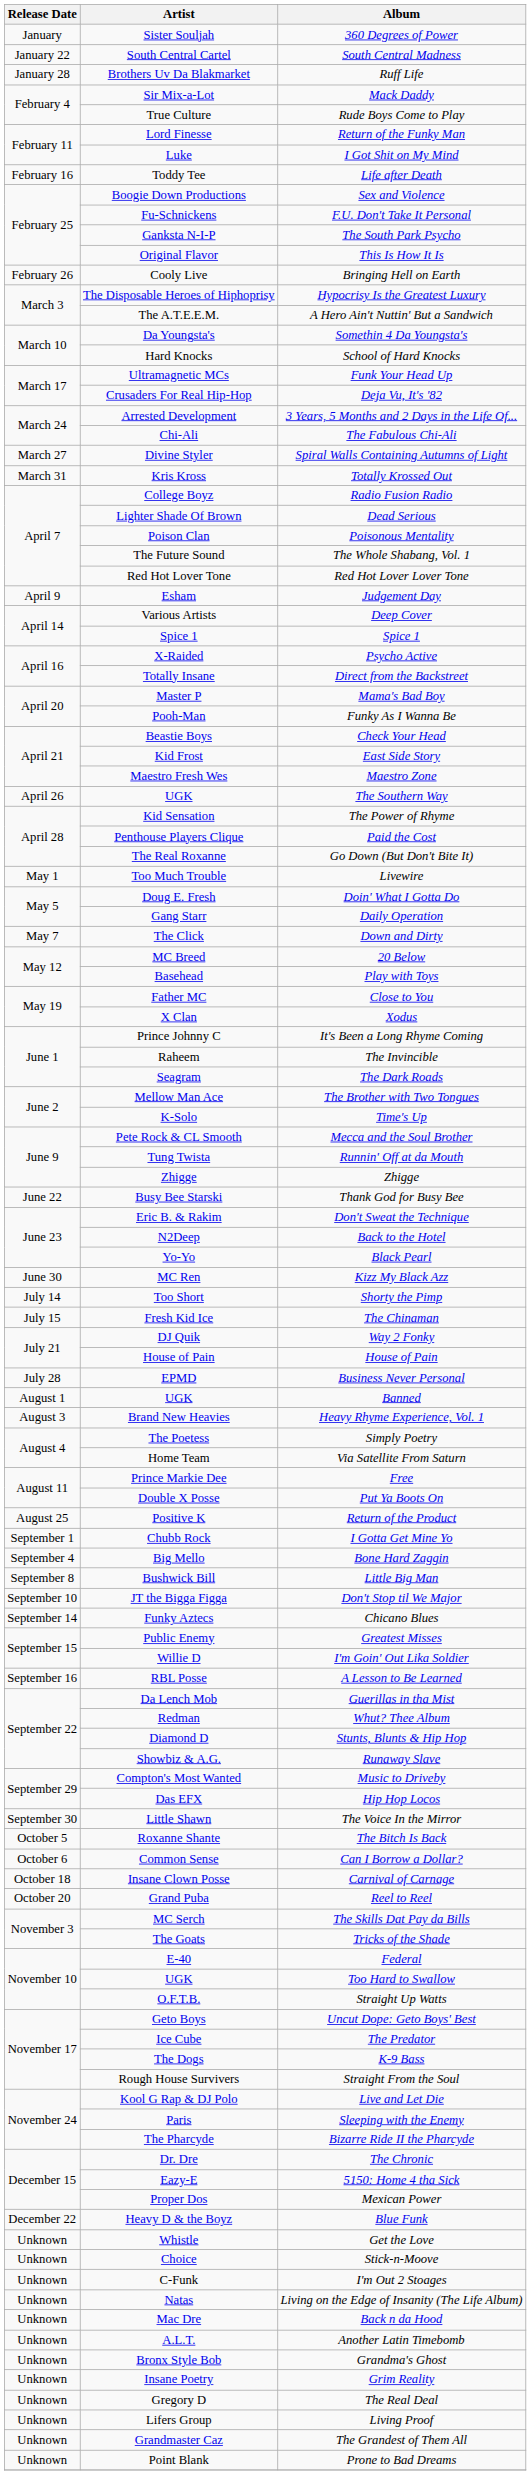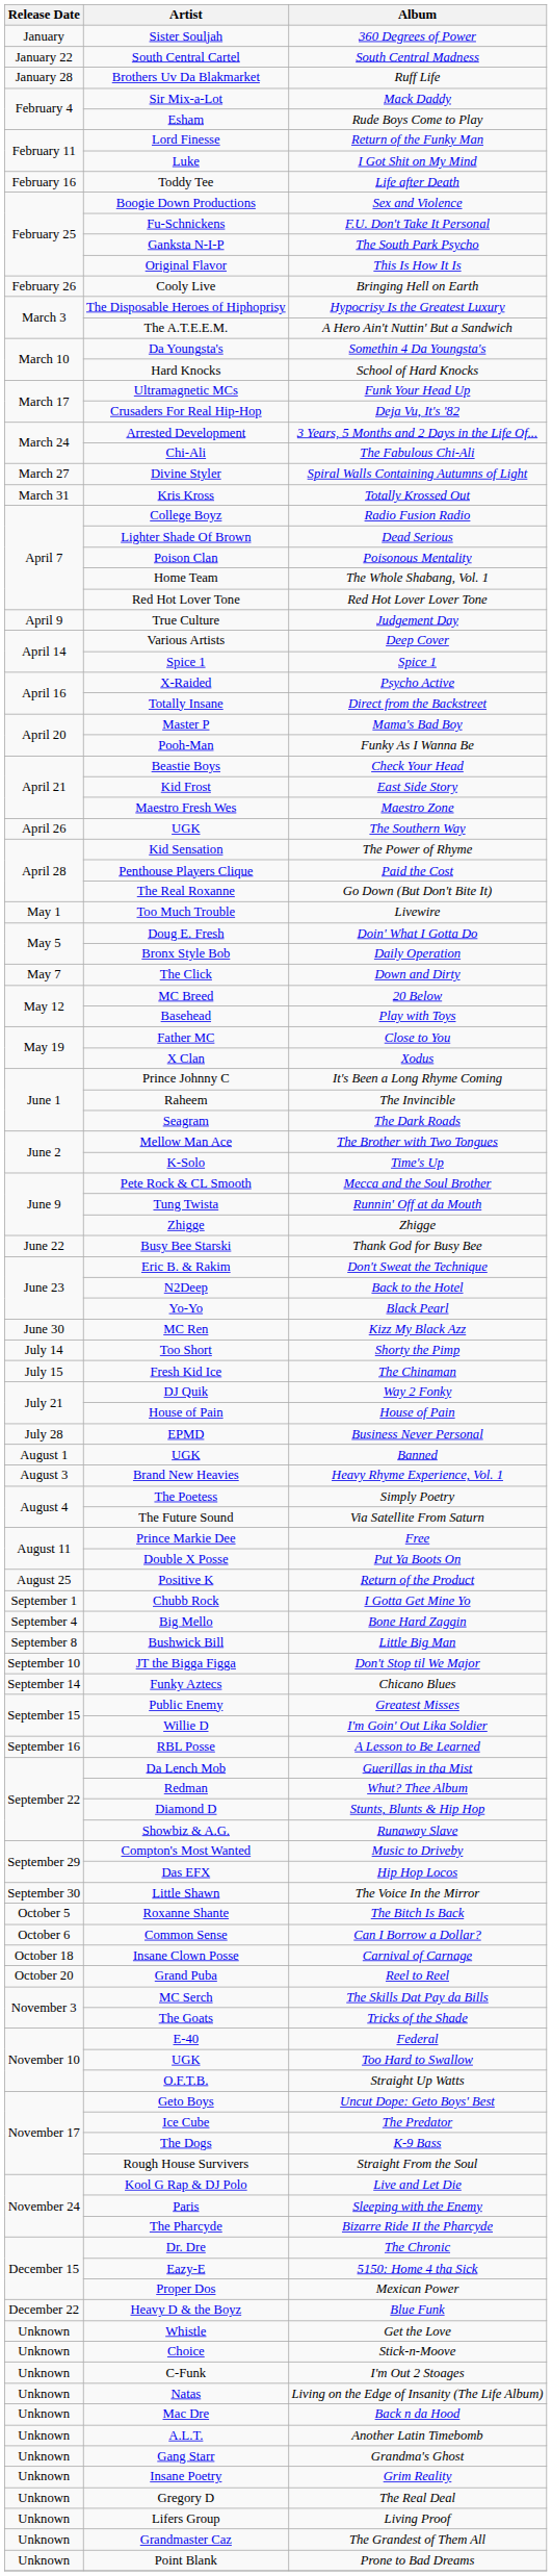 <table class="wikitable" style="text-align:center;">
 <tr>
 <th scope="col">Release Date</th>
 <th scope="col">Artist</th>
 <th scope="col">Album</th>
 </tr>
 <tr>
 <td>January</td>
 <td><a href='#'>Sister Souljah</a></td>
 <td><em><a href='#'>360 Degrees of Power</a></em></td>
 </tr>
 <tr>
 <td>January 22</td>
 <td><a href='#'>South Central Cartel</a></td>
 <td><em><a href='#'>South Central Madness</a></em></td>
 </tr>
 <tr>
 <td>January 28</td>
 <td><a href='#'>Brothers Uv Da Blakmarket</a></td>
 <td><em>Ruff Life</em></td>
 </tr>
 <tr>
 <td rowspan="2">February 4</td>
 <td><a href='#'>Sir Mix-a-Lot</a></td>
 <td><em><a href='#'>Mack Daddy</a></em></td>
 </tr>
 <tr>
-<td>True Culture</td>
+<td><a href='#'>Esham</a></td>
 <td><em>Rude Boys Come to Play</em></td>
 </tr>
 <tr>
 <td rowspan="2">February 11</td>
 <td><a href='#'>Lord Finesse</a></td>
 <td><em><a href='#'>Return of the Funky Man</a></em></td>
 </tr>
 <tr>
 <td><a href='#'>Luke</a></td>
 <td><em><a href='#'>I Got Shit on My Mind</a></em></td>
 </tr>
 <tr>
 <td>February 16</td>
 <td>Toddy Tee</td>
 <td><em><a href='#'>Life after Death</a></em></td>
 </tr>
 <tr>
 <td rowspan="4">February 25</td>
 <td><a href='#'>Boogie Down Productions</a></td>
 <td><em><a href='#'>Sex and Violence</a></em></td>
 </tr>
 <tr>
 <td><a href='#'>Fu-Schnickens</a></td>
 <td><em><a href='#'>F.U. Don't Take It Personal</a></em></td>
 </tr>
 <tr>
 <td><a href='#'>Ganksta N-I-P</a></td>
 <td><em><a href='#'>The South Park Psycho</a></em></td>
 </tr>
 <tr>
 <td><a href='#'>Original Flavor</a></td>
 <td><em><a href='#'>This Is How It Is</a></em></td>
 </tr>
 <tr>
 <td>February 26</td>
 <td>Cooly Live</td>
 <td><em>Bringing Hell on Earth</em></td>
 </tr>
 <tr>
 <td rowspan="2">March 3</td>
 <td><a href='#'>The Disposable Heroes of Hiphoprisy</a></td>
 <td><em><a href='#'>Hypocrisy Is the Greatest Luxury</a></em></td>
 </tr>
 <tr>
 <td>The A.T.E.E.M.</td>
 <td><em>A Hero Ain't Nuttin' But a Sandwich</em></td>
 </tr>
 <tr>
 <td rowspan="2">March 10</td>
 <td><a href='#'>Da Youngsta's</a></td>
 <td><em><a href='#'>Somethin 4 Da Youngsta's</a></em></td>
 </tr>
 <tr>
 <td>Hard Knocks</td>
 <td><em>School of Hard Knocks</em></td>
 </tr>
 <tr>
 <td rowspan="2">March 17</td>
 <td><a href='#'>Ultramagnetic MCs</a></td>
 <td><em><a href='#'>Funk Your Head Up</a></em></td>
 </tr>
 <tr>
 <td><a href='#'>Crusaders For Real Hip-Hop</a></td>
 <td><em><a href='#'>Deja Vu, It's '82</a></em></td>
 </tr>
 <tr>
 <td rowspan="2">March 24</td>
 <td><a href='#'>Arrested Development</a></td>
 <td><em><a href='#'>3 Years, 5 Months and 2 Days in the Life Of...</a></em></td>
 </tr>
 <tr>
 <td><a href='#'>Chi-Ali</a></td>
 <td><em><a href='#'>The Fabulous Chi-Ali</a></em></td>
 </tr>
 <tr>
 <td>March 27</td>
 <td><a href='#'>Divine Styler</a></td>
 <td><em><a href='#'>Spiral Walls Containing Autumns of Light</a></em></td>
 </tr>
 <tr>
 <td>March 31</td>
 <td><a href='#'>Kris Kross</a></td>
 <td><em><a href='#'>Totally Krossed Out</a></em></td>
 </tr>
 <tr>
 <td rowspan="5">April 7</td>
 <td><a href='#'>College Boyz</a></td>
 <td><em><a href='#'>Radio Fusion Radio</a></em></td>
 </tr>
 <tr>
 <td><a href='#'>Lighter Shade Of Brown</a></td>
 <td><em><a href='#'>Dead Serious</a></em></td>
 </tr>
 <tr>
 <td><a href='#'>Poison Clan</a></td>
 <td><em><a href='#'>Poisonous Mentality</a></em></td>
 </tr>
 <tr>
-<td>The Future Sound</td>
+<td>Home Team</td>
 <td><em>The Whole Shabang, Vol. 1</em></td>
 </tr>
 <tr>
 <td>Red Hot Lover Tone</td>
 <td><em>Red Hot Lover Lover Tone</em></td>
 </tr>
 <tr>
 <td>April 9</td>
-<td><a href='#'>Esham</a></td>
+<td>True Culture</td>
 <td><em><a href='#'>Judgement Day</a></em></td>
 </tr>
 <tr>
 <td rowspan="2">April 14</td>
 <td>Various Artists</td>
 <td><em><a href='#'>Deep Cover</a></em></td>
 </tr>
 <tr>
 <td><a href='#'>Spice 1</a></td>
 <td><em><a href='#'>Spice 1</a></em></td>
 </tr>
 <tr>
 <td rowspan="2">April 16</td>
 <td><a href='#'>X-Raided</a></td>
 <td><em><a href='#'>Psycho Active</a></em></td>
 </tr>
 <tr>
 <td><a href='#'>Totally Insane</a></td>
 <td><em><a href='#'>Direct from the Backstreet</a></em></td>
 </tr>
 <tr>
 <td rowspan="2">April 20</td>
 <td><a href='#'>Master P</a></td>
 <td><em><a href='#'>Mama's Bad Boy</a></em></td>
 </tr>
 <tr>
 <td><a href='#'>Pooh-Man</a></td>
 <td><em>Funky As I Wanna Be</em></td>
 </tr>
 <tr>
 <td rowspan="3">April 21</td>
 <td><a href='#'>Beastie Boys</a></td>
 <td><em><a href='#'>Check Your Head</a></em></td>
 </tr>
 <tr>
 <td><a href='#'>Kid Frost</a></td>
 <td><em><a href='#'>East Side Story</a></em></td>
 </tr>
 <tr>
 <td><a href='#'>Maestro Fresh Wes</a></td>
 <td><em><a href='#'>Maestro Zone</a></em></td>
 </tr>
 <tr>
 <td>April 26</td>
 <td><a href='#'>UGK</a></td>
 <td><em><a href='#'>The Southern Way</a></em></td>
 </tr>
 <tr>
 <td rowspan="3">April 28</td>
 <td><a href='#'>Kid Sensation</a></td>
 <td><em>The Power of Rhyme</em></td>
 </tr>
 <tr>
 <td><a href='#'>Penthouse Players Clique</a></td>
 <td><em><a href='#'>Paid the Cost</a></em></td>
 </tr>
 <tr>
 <td><a href='#'>The Real Roxanne</a></td>
 <td><em>Go Down (But Don't Bite It)</em></td>
 </tr>
 <tr>
 <td>May 1</td>
 <td><a href='#'>Too Much Trouble</a></td>
 <td><em>Livewire</em></td>
 </tr>
 <tr>
 <td rowspan="2">May 5</td>
 <td><a href='#'>Doug E. Fresh</a></td>
 <td><em><a href='#'>Doin' What I Gotta Do</a></em></td>
 </tr>
 <tr>
-<td><a href='#'>Gang Starr</a></td>
+<td><a href='#'>Bronx Style Bob</a></td>
 <td><em><a href='#'>Daily Operation</a></em></td>
 </tr>
 <tr>
 <td>May 7</td>
 <td><a href='#'>The Click</a></td>
 <td><em><a href='#'>Down and Dirty</a></em></td>
 </tr>
 <tr>
 <td rowspan="2">May 12</td>
 <td><a href='#'>MC Breed</a></td>
 <td><em><a href='#'>20 Below</a></em></td>
 </tr>
 <tr>
 <td><a href='#'>Basehead</a></td>
 <td><em><a href='#'>Play with Toys</a></em></td>
 </tr>
 <tr>
 <td rowspan="2">May 19</td>
 <td><a href='#'>Father MC</a></td>
 <td><em><a href='#'>Close to You</a></em></td>
 </tr>
 <tr>
 <td><a href='#'>X Clan</a></td>
 <td><em><a href='#'>Xodus</a></em></td>
 </tr>
 <tr>
 <td rowspan="3">June 1</td>
 <td>Prince Johnny C</td>
 <td><em>It's Been a Long Rhyme Coming</em></td>
 </tr>
 <tr>
 <td>Raheem</td>
 <td><em>The Invincible</em></td>
 </tr>
 <tr>
 <td><a href='#'>Seagram</a></td>
 <td><em><a href='#'>The Dark Roads</a></em></td>
 </tr>
 <tr>
 <td rowspan="2">June 2</td>
 <td><a href='#'>Mellow Man Ace</a></td>
 <td><em><a href='#'>The Brother with Two Tongues</a></em></td>
 </tr>
 <tr>
 <td><a href='#'>K-Solo</a></td>
 <td><em><a href='#'>Time's Up</a></em></td>
 </tr>
 <tr>
 <td rowspan="3">June 9</td>
 <td><a href='#'>Pete Rock & CL Smooth</a></td>
 <td><em><a href='#'>Mecca and the Soul Brother</a></em></td>
 </tr>
 <tr>
 <td><a href='#'>Tung Twista</a></td>
 <td><em><a href='#'>Runnin' Off at da Mouth</a></em></td>
 </tr>
 <tr>
 <td><a href='#'>Zhigge</a></td>
 <td><em>Zhigge</em></td>
 </tr>
 <tr>
 <td>June 22</td>
 <td><a href='#'>Busy Bee Starski</a></td>
 <td><em>Thank God for Busy Bee</em></td>
 </tr>
 <tr>
 <td rowspan="3">June 23</td>
 <td><a href='#'>Eric B. & Rakim</a></td>
 <td><em><a href='#'>Don't Sweat the Technique</a></em></td>
 </tr>
 <tr>
 <td><a href='#'>N2Deep</a></td>
 <td><em><a href='#'>Back to the Hotel</a></em></td>
 </tr>
 <tr>
 <td><a href='#'>Yo-Yo</a></td>
 <td><em><a href='#'>Black Pearl</a></em></td>
 </tr>
 <tr>
 <td>June 30</td>
 <td><a href='#'>MC Ren</a></td>
 <td><em><a href='#'>Kizz My Black Azz</a></em></td>
 </tr>
 <tr>
 <td>July 14</td>
 <td><a href='#'>Too Short</a></td>
 <td><em><a href='#'>Shorty the Pimp</a></em></td>
 </tr>
 <tr>
 <td>July 15</td>
 <td><a href='#'>Fresh Kid Ice</a></td>
 <td><em><a href='#'>The Chinaman</a></em></td>
 </tr>
 <tr>
 <td rowspan="2">July 21</td>
 <td><a href='#'>DJ Quik</a></td>
 <td><em><a href='#'>Way 2 Fonky</a></em></td>
 </tr>
 <tr>
 <td><a href='#'>House of Pain</a></td>
 <td><em><a href='#'>House of Pain</a></em></td>
 </tr>
 <tr>
 <td>July 28</td>
 <td><a href='#'>EPMD</a></td>
 <td><em><a href='#'>Business Never Personal</a></em></td>
 </tr>
 <tr>
 <td>August 1</td>
 <td><a href='#'>UGK</a></td>
 <td><em><a href='#'>Banned</a></em></td>
 </tr>
 <tr>
 <td>August 3</td>
 <td><a href='#'>Brand New Heavies</a></td>
 <td><em><a href='#'>Heavy Rhyme Experience, Vol. 1</a></em></td>
 </tr>
 <tr>
 <td rowspan="2">August 4</td>
 <td><a href='#'>The Poetess</a></td>
 <td><em>Simply Poetry</em></td>
 </tr>
 <tr>
-<td>Home Team</td>
+<td>The Future Sound</td>
 <td><em>Via Satellite From Saturn</em></td>
 </tr>
 <tr>
 <td rowspan="2">August 11</td>
 <td><a href='#'>Prince Markie Dee</a></td>
 <td><em><a href='#'>Free</a></em></td>
 </tr>
 <tr>
 <td><a href='#'>Double X Posse</a></td>
 <td><em><a href='#'>Put Ya Boots On</a></em></td>
 </tr>
 <tr>
 <td>August 25</td>
 <td><a href='#'>Positive K</a></td>
 <td><em><a href='#'>Return of the Product</a></em></td>
 </tr>
 <tr>
 <td>September 1</td>
 <td><a href='#'>Chubb Rock</a></td>
 <td><em><a href='#'>I Gotta Get Mine Yo</a></em></td>
 </tr>
 <tr>
 <td>September 4</td>
 <td><a href='#'>Big Mello</a></td>
 <td><em><a href='#'>Bone Hard Zaggin</a></em></td>
 </tr>
 <tr>
 <td>September 8</td>
 <td><a href='#'>Bushwick Bill</a></td>
 <td><em><a href='#'>Little Big Man</a></em></td>
 </tr>
 <tr>
 <td>September 10</td>
 <td><a href='#'>JT the Bigga Figga</a></td>
 <td><em><a href='#'>Don't Stop til We Major</a></em></td>
 </tr>
 <tr>
 <td>September 14</td>
 <td><a href='#'>Funky Aztecs</a></td>
 <td><em>Chicano Blues</em></td>
 </tr>
 <tr>
 <td rowspan="2">September 15</td>
 <td><a href='#'>Public Enemy</a></td>
 <td><em><a href='#'>Greatest Misses</a></em></td>
 </tr>
 <tr>
 <td><a href='#'>Willie D</a></td>
 <td><em><a href='#'>I'm Goin' Out Lika Soldier</a></em></td>
 </tr>
 <tr>
 <td>September 16</td>
 <td><a href='#'>RBL Posse</a></td>
 <td><em><a href='#'>A Lesson to Be Learned</a></em></td>
 </tr>
 <tr>
 <td rowspan="4">September 22</td>
 <td><a href='#'>Da Lench Mob</a></td>
 <td><em><a href='#'>Guerillas in tha Mist</a></em></td>
 </tr>
 <tr>
 <td><a href='#'>Redman</a></td>
 <td><em><a href='#'>Whut? Thee Album</a></em></td>
 </tr>
 <tr>
 <td><a href='#'>Diamond D</a></td>
 <td><em><a href='#'>Stunts, Blunts & Hip Hop</a></em></td>
 </tr>
 <tr>
 <td><a href='#'>Showbiz & A.G.</a></td>
 <td><em><a href='#'>Runaway Slave</a></em></td>
 </tr>
 <tr>
 <td rowspan="2">September 29</td>
 <td><a href='#'>Compton's Most Wanted</a></td>
 <td><em><a href='#'>Music to Driveby</a></em></td>
 </tr>
 <tr>
 <td><a href='#'>Das EFX</a></td>
 <td><em><a href='#'>Hip Hop Locos</a></em></td>
 </tr>
 <tr>
 <td>September 30</td>
 <td><a href='#'>Little Shawn</a></td>
 <td><em>The Voice In the Mirror</em></td>
 </tr>
 <tr>
 <td>October 5</td>
 <td><a href='#'>Roxanne Shante</a></td>
 <td><em><a href='#'>The Bitch Is Back</a></em></td>
 </tr>
 <tr>
 <td rowspan="1">October 6</td>
 <td><a href='#'>Common Sense</a></td>
 <td><em><a href='#'>Can I Borrow a Dollar?</a></em></td>
 </tr>
 <tr>
 <td>October 18</td>
 <td><a href='#'>Insane Clown Posse</a></td>
 <td><em><a href='#'>Carnival of Carnage</a></em></td>
 </tr>
 <tr>
 <td>October 20</td>
 <td><a href='#'>Grand Puba</a></td>
 <td><em><a href='#'>Reel to Reel</a></em></td>
 </tr>
 <tr>
 <td rowspan="2">November 3</td>
 <td><a href='#'>MC Serch</a></td>
 <td><em><a href='#'>The Skills Dat Pay da Bills</a></em></td>
 </tr>
 <tr>
 <td><a href='#'>The Goats</a></td>
 <td><em><a href='#'>Tricks of the Shade</a></em></td>
 </tr>
 <tr>
 <td rowspan="3">November 10</td>
 <td><a href='#'>E-40</a></td>
 <td><em><a href='#'>Federal</a></em></td>
 </tr>
 <tr>
 <td><a href='#'>UGK</a></td>
 <td><em><a href='#'>Too Hard to Swallow</a></em></td>
 </tr>
 <tr>
 <td><a href='#'>O.F.T.B.</a></td>
 <td><em>Straight Up Watts</em></td>
 </tr>
 <tr>
 <td rowspan="4">November 17</td>
 <td><a href='#'>Geto Boys</a></td>
 <td><em><a href='#'>Uncut Dope: Geto Boys' Best</a></em></td>
 </tr>
 <tr>
 <td><a href='#'>Ice Cube</a></td>
 <td><em><a href='#'>The Predator</a></em></td>
 </tr>
 <tr>
 <td><a href='#'>The Dogs</a></td>
 <td><em><a href='#'>K-9 Bass</a></em></td>
 </tr>
 <tr>
 <td>Rough House Survivers</td>
 <td><em>Straight From the Soul</em></td>
 </tr>
 <tr>
 <td rowspan="3">November 24</td>
 <td><a href='#'>Kool G Rap & DJ Polo</a></td>
 <td><em><a href='#'>Live and Let Die</a></em></td>
 </tr>
 <tr>
 <td><a href='#'>Paris</a></td>
 <td><em><a href='#'>Sleeping with the Enemy</a></em></td>
 </tr>
 <tr>
 <td><a href='#'>The Pharcyde</a></td>
 <td><em><a href='#'>Bizarre Ride II the Pharcyde</a></em></td>
 </tr>
 <tr>
 <td rowspan="3">December 15</td>
 <td><a href='#'>Dr. Dre</a></td>
 <td><em><a href='#'>The Chronic</a></em></td>
 </tr>
 <tr>
 <td><a href='#'>Eazy-E</a></td>
 <td><em><a href='#'>5150: Home 4 tha Sick</a></em></td>
 </tr>
 <tr>
 <td><a href='#'>Proper Dos</a></td>
 <td><em>Mexican Power</em></td>
 </tr>
 <tr>
 <td>December 22</td>
 <td><a href='#'>Heavy D & the Boyz</a></td>
 <td><em><a href='#'>Blue Funk</a></em></td>
 </tr>
 <tr>
 <td>Unknown</td>
 <td><a href='#'>Whistle</a></td>
 <td><em>Get the Love</em></td>
 </tr>
 <tr>
 <td>Unknown</td>
 <td><a href='#'>Choice</a></td>
 <td><em>Stick-n-Moove</em></td>
 </tr>
 <tr>
 <td>Unknown</td>
 <td>C-Funk</td>
 <td><em>I'm Out 2 Stoages</em></td>
 </tr>
 <tr>
 <td>Unknown</td>
 <td><a href='#'>Natas</a></td>
 <td><em>Living on the Edge of Insanity (The Life Album)</em></td>
 </tr>
 <tr>
 <td>Unknown</td>
 <td><a href='#'>Mac Dre</a></td>
 <td><em><a href='#'>Back n da Hood</a></em></td>
 </tr>
 <tr>
 <td>Unknown</td>
 <td><a href='#'>A.L.T.</a></td>
 <td><em>Another Latin Timebomb</em></td>
 </tr>
 <tr>
 <td>Unknown</td>
-<td><a href='#'>Bronx Style Bob</a></td>
+<td><a href='#'>Gang Starr</a></td>
 <td><em>Grandma's Ghost</em></td>
 </tr>
 <tr>
 <td>Unknown</td>
 <td><a href='#'>Insane Poetry</a></td>
 <td><em><a href='#'>Grim Reality</a></em></td>
 </tr>
 <tr>
 <td>Unknown</td>
 <td>Gregory D</td>
 <td><em>The Real Deal</em></td>
 </tr>
 <tr>
 <td>Unknown</td>
 <td>Lifers Group</td>
 <td><em>Living Proof</em></td>
 </tr>
 <tr>
 <td>Unknown</td>
 <td><a href='#'>Grandmaster Caz</a></td>
 <td><em>The Grandest of Them All</em></td>
 </tr>
 <tr>
 <td>Unknown</td>
 <td>Point Blank</td>
 <td><em>Prone to Bad Dreams</em></td>
 </tr>
 <tr>
 </tr>
 </table>
